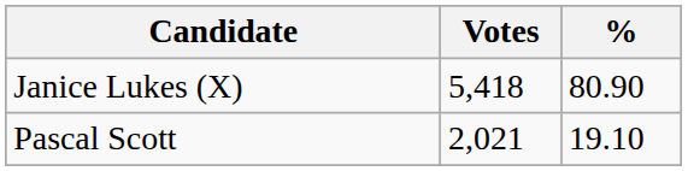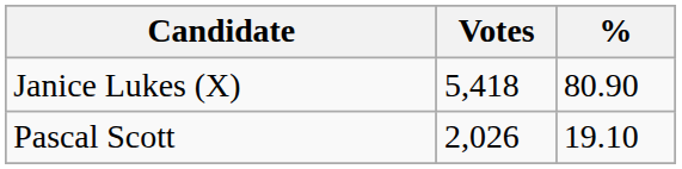 <table class="wikitable">
 <tr>
 <th bgcolor="#DDDDFF" width="200px">Candidate</th>
 <th bgcolor="#DDDDFF" width="50px">Votes</th>
 <th bgcolor="#DDDDFF" width="50px">%</th>
 </tr>
 <tr>
 <td>Janice Lukes (X)</td>
 <td>5,418</td>
 <td>80.90</td>
 </tr>
 <tr>
 <td>Pascal Scott</td>
-<td>2,021</td>
+<td>2,026</td>
 <td>19.10</td>
 </tr>
 </table>
